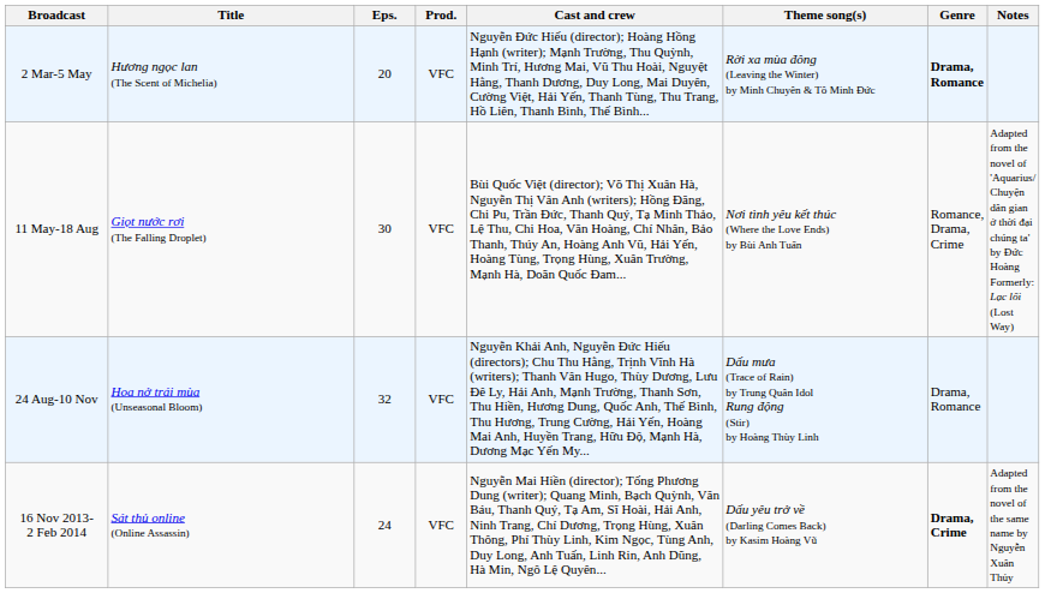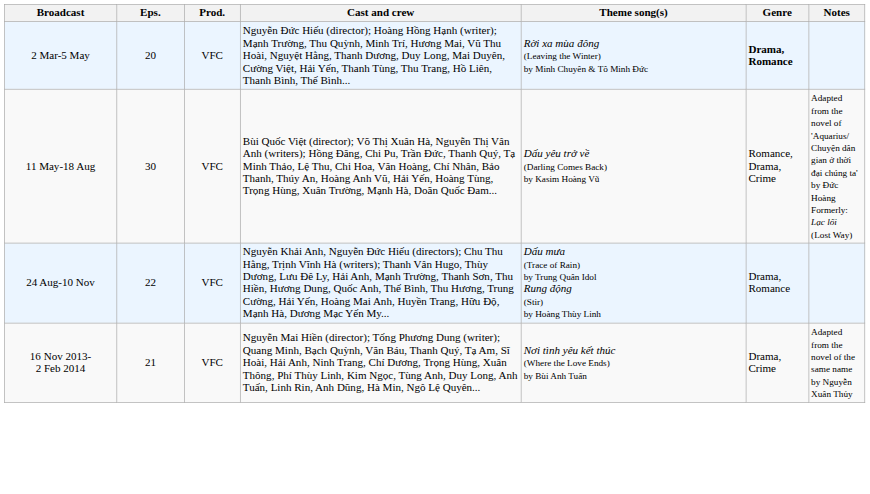 <table class="wikitable sortable">
 <tr>
 <th style="width:10%;">Broadcast</th>
-<th style="width:24%;">Title</th>
 <th style="width:6%;">Eps.</th>
 <th style="width:5%;">Prod.</th>
 <th style="width:25%;">Cast and crew</th>
 <th style="width:20%;">Theme song(s)</th>
 <th style="width:5%;">Genre</th>
 <th style="width:5%;">Notes</th>
 </tr>
 <tr ---- bgcolor="#ebf5ff">
 <td style="text-align:center;">2 Mar-5 May<br></td>
-<td><em>Hương ngọc lan</em> <br><small>(The Scent of Michelia)</small></td>
 <td style="text-align:center;">20</td>
 <td style="text-align:center;">VFC</td>
 <td>Nguyễn Đức Hiếu (director); Hoàng Hồng Hạnh (writer); Mạnh Trường, Thu Quỳnh, Minh Trí, Hương Mai, Vũ Thu Hoài, Nguyệt Hằng, Thanh Dương, Duy Long, Mai Duyên, Cường Việt, Hải Yến, Thanh Tùng, Thu Trang, Hồ Liên, Thanh Bình, Thế Bình...</td>
 <td><em>Rời xa mùa đông</em> <br><small>(Leaving the Winter)</small><br><small>by Minh Chuyên & Tô Minh Đức</small><br></td>
 <td><strong>Drama, Romance</strong></td>
 <td></td>
 </tr>
 <tr>
 <td style="text-align:center;">11 May-18 Aug <br></td>
-<td><em><a href='#'>Giọt nước rơi</a></em> <br><small>(The Falling Droplet)</small></td>
 <td style="text-align:center;">30</td>
 <td style="text-align:center;">VFC</td>
 <td>Bùi Quốc Việt (director); Võ Thị Xuân Hà, Nguyễn Thị Vân Anh (writers); Hồng Đăng, Chi Pu, Trần Đức, Thanh Quý, Tạ Minh Thảo, Lệ Thu, Chi Hoa, Văn Hoàng, Chí Nhân, Bảo Thanh, Thúy An, Hoàng Anh Vũ, Hải Yến, Hoàng Tùng, Trọng Hùng, Xuân Trường, Mạnh Hà, Doãn Quốc Đam...</td>
-<td><em>Nơi tình yêu kết thúc</em> <br><small>(Where the Love Ends)</small><br><small>by Bùi Anh Tuấn</small></td>
+<td><em>Dấu yêu trở về</em> <br><small>(Darling Comes Back)</small><br><small>by Kasim Hoàng Vũ</small></td>
 <td>Romance, Drama, Crime</td>
 <td><small>Adapted from the novel of 'Aquarius/ Chuyện dân gian ở thời đại chúng ta' by Đức Hoàng</small><br><small>Formerly: <em>Lạc lối</em><br>(Lost Way)</small></td>
 </tr>
 <tr ---- bgcolor="#ebf5ff">
 <td style="text-align:center;">24 Aug-10 Nov <br></td>
-<td><em><a href='#'>Hoa nở trái mùa</a></em> <br><small>(Unseasonal Bloom)</small></td>
-<td style="text-align:center;">32</td>
+<td style="text-align:center;">22</td>
 <td style="text-align:center;">VFC</td>
 <td>Nguyễn Khải Anh, Nguyễn Đức Hiếu (directors); Chu Thu Hằng, Trịnh Vĩnh Hà (writers); Thanh Vân Hugo, Thùy Dương, Lưu Đê Ly, Hải Anh, Mạnh Trường, Thanh Sơn, Thu Hiền, Hương Dung, Quốc Anh, Thế Bình, Thu Hương, Trung Cường, Hải Yến, Hoàng Mai Anh, Huyền Trang, Hữu Độ, Mạnh Hà, Dương Mạc Yến My...</td>
 <td><em>Dấu mưa</em> <br><small>(Trace of Rain)</small><br><small>by Trung Quân Idol</small><br><em>Rung động</em> <br><small>(Stir)</small><br><small>by Hoàng Thùy Linh</small></td>
 <td>Drama, Romance</td>
 <td></td>
 </tr>
 <tr>
 <td style="text-align:center;">16 Nov 2013-<br>2 Feb 2014 <br></td>
-<td><em><a href='#'>Sát thủ online</a></em> <br><small>(Online Assassin)</small></td>
-<td style="text-align:center;">24</td>
+<td style="text-align:center;">21</td>
 <td style="text-align:center;">VFC</td>
 <td>Nguyễn Mai Hiền (director); Tống Phương Dung (writer); Quang Minh, Bạch Quỳnh, Văn Báu, Thanh Quý, Tạ Am, Sĩ Hoài, Hải Anh, Ninh Trang, Chí Dương, Trọng Hùng, Xuân Thông, Phí Thùy Linh, Kim Ngọc, Tùng Anh, Duy Long, Anh Tuấn, Linh Rin, Anh Dũng, Hà Min, Ngô Lệ Quyên...</td>
-<td><em>Dấu yêu trở về</em> <br><small>(Darling Comes Back)</small><br><small>by Kasim Hoàng Vũ</small></td>
-<td><strong>Drama, Crime</strong></td>
+<td><em>Nơi tình yêu kết thúc</em> <br><small>(Where the Love Ends)</small><br><small>by Bùi Anh Tuấn</small></td>
+<td>Drama, Crime</td>
 <td><small>Adapted from the novel of the same name by Nguyễn Xuân Thủy</small></td>
 </tr>
 </table>
